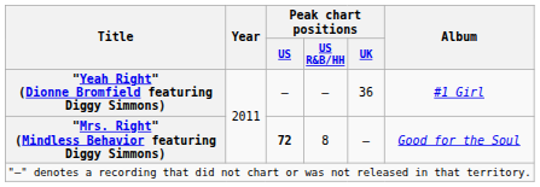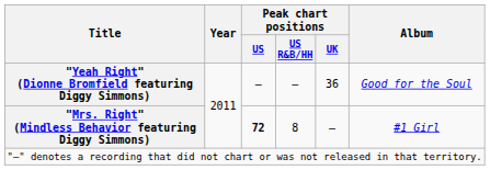 <table class="wikitable plainrowheaders" style="text-align:center;">
 <tr>
 <th scope="col" rowspan="2" style="width:18em;">Title</th>
 <th scope="col" rowspan="2">Year</th>
 <th scope="col" colspan="3">Peak chart positions</th>
 <th scope="col" rowspan="2">Album</th>
 </tr>
 <tr>
 <th scope="col" style="width:3em;font-size:90%;"><a href='#'>US</a><br></th>
 <th scope="col" style="width:3em;font-size:90%;"><a href='#'>US<br>R&B/HH</a><br></th>
 <th scope="col" style="width:3em;font-size:90%;"><a href='#'>UK</a><br></th>
 </tr>
 <tr>
 <th scope="row">"<a href='#'>Yeah Right</a>" <br><span>(<a href='#'>Dionne Bromfield</a> featuring Diggy Simmons)</span></th>
 <td rowspan="2">2011</td>
 <td>—</td>
 <td>—</td>
 <td>36</td>
-<td><em><a href='#'>#1 Girl</a></em></td>
+<td><em><a href='#'>Good for the Soul</a></em></td>
 </tr>
 <tr>
 <th scope="row">"<a href='#'>Mrs. Right</a>" <br><span>(<a href='#'>Mindless Behavior</a> featuring Diggy Simmons)</span></th>
 <td><strong>72</strong></td>
 <td>8</td>
 <td>—</td>
-<td><em><a href='#'>Good for the Soul</a></em></td>
+<td><em><a href='#'>#1 Girl</a></em></td>
 </tr>
 <tr>
 <td colspan="6" style="font-size:90%">"—" denotes a recording that did not chart or was not released in that territory.</td>
 </tr>
 </table>
